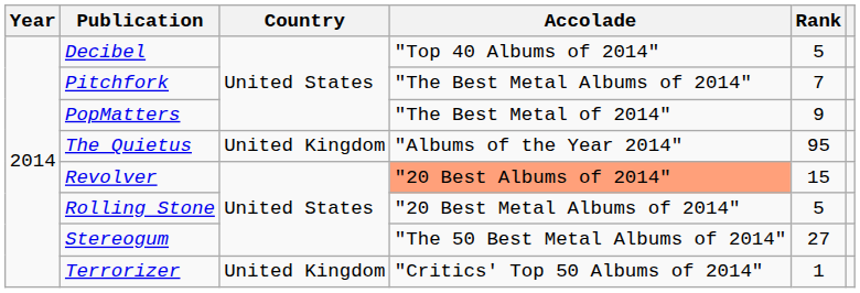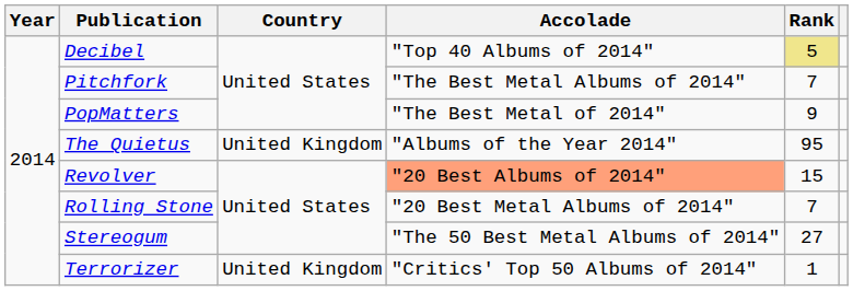 <table class="wikitable sortable" style="margin:0em 1em 1em 0pt">
 <tr>
 <th>Year</th>
 <th>Publication</th>
 <th>Country</th>
 <th class=unsortable>Accolade</th>
 <th class=unsortable>Rank</th>
 <th class=unsortable></th>
 </tr>
 <tr>
 <td align=center rowspan="8">2014</td>
 <td><em><a href='#'>Decibel</a></em></td>
 <td rowspan="3">United States</td>
 <td>"Top 40 Albums of 2014"</td>
-<td align=center>5</td>
+<td align=center style="background: khaki;">5</td>
 <td align=center></td>
 </tr>
 <tr>
 <td><em><a href='#'>Pitchfork</a></em></td>
 <td>"The Best Metal Albums of 2014"</td>
 <td align=center>7</td>
 <td align=center></td>
 </tr>
 <tr>
 <td><em><a href='#'>PopMatters</a></em></td>
 <td>"The Best Metal of 2014"</td>
 <td align=center>9</td>
 <td align=center></td>
 </tr>
 <tr>
 <td><em><a href='#'>The Quietus</a></em></td>
 <td>United Kingdom</td>
 <td>"Albums of the Year 2014"</td>
 <td align=center>95</td>
 <td align=center></td>
 </tr>
 <tr>
 <td><em><a href='#'>Revolver</a></em></td>
 <td rowspan="3">United States</td>
 <td style="background: lightsalmon;">"20 Best Albums of 2014"</td>
 <td align=center>15</td>
 <td align=center></td>
 </tr>
 <tr>
 <td><em><a href='#'>Rolling Stone</a></em></td>
 <td>"20 Best Metal Albums of 2014"</td>
-<td align=center>5</td>
+<td align=center>7</td>
 <td align=center></td>
 </tr>
 <tr>
 <td><em><a href='#'>Stereogum</a></em></td>
 <td>"The 50 Best Metal Albums of 2014"</td>
 <td align=center>27</td>
 <td align=center></td>
 </tr>
 <tr>
 <td><em><a href='#'>Terrorizer</a></em></td>
 <td>United Kingdom</td>
 <td>"Critics' Top 50 Albums of 2014"</td>
 <td align=center>1</td>
 <td align=center></td>
 </tr>
 </table>
